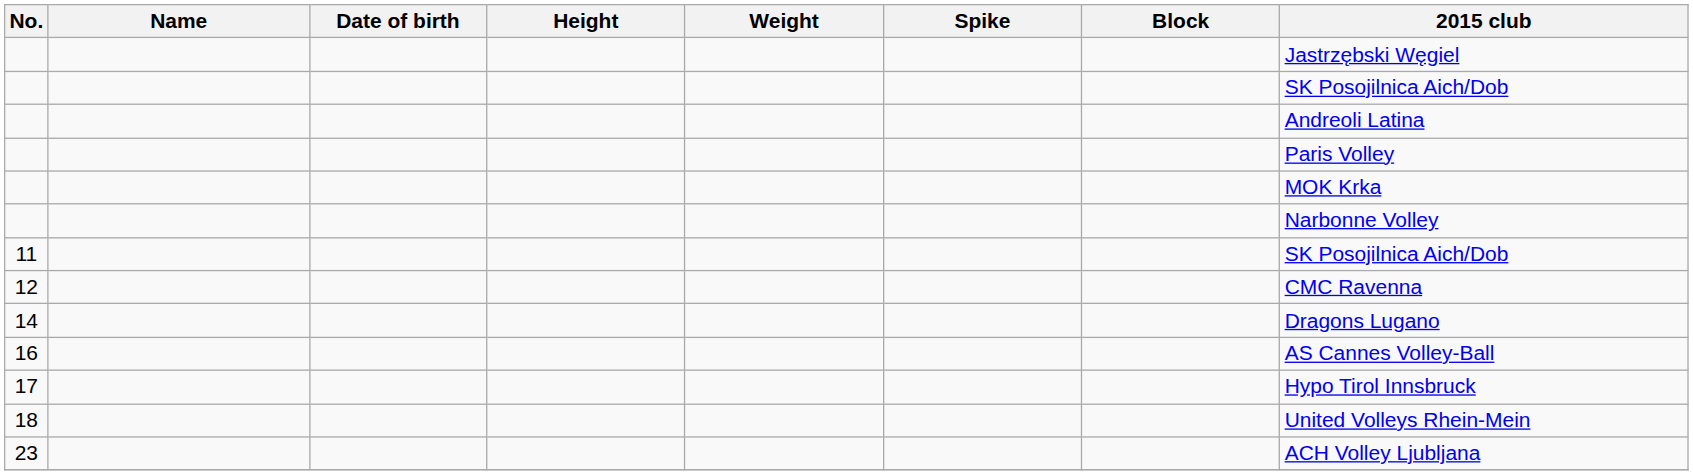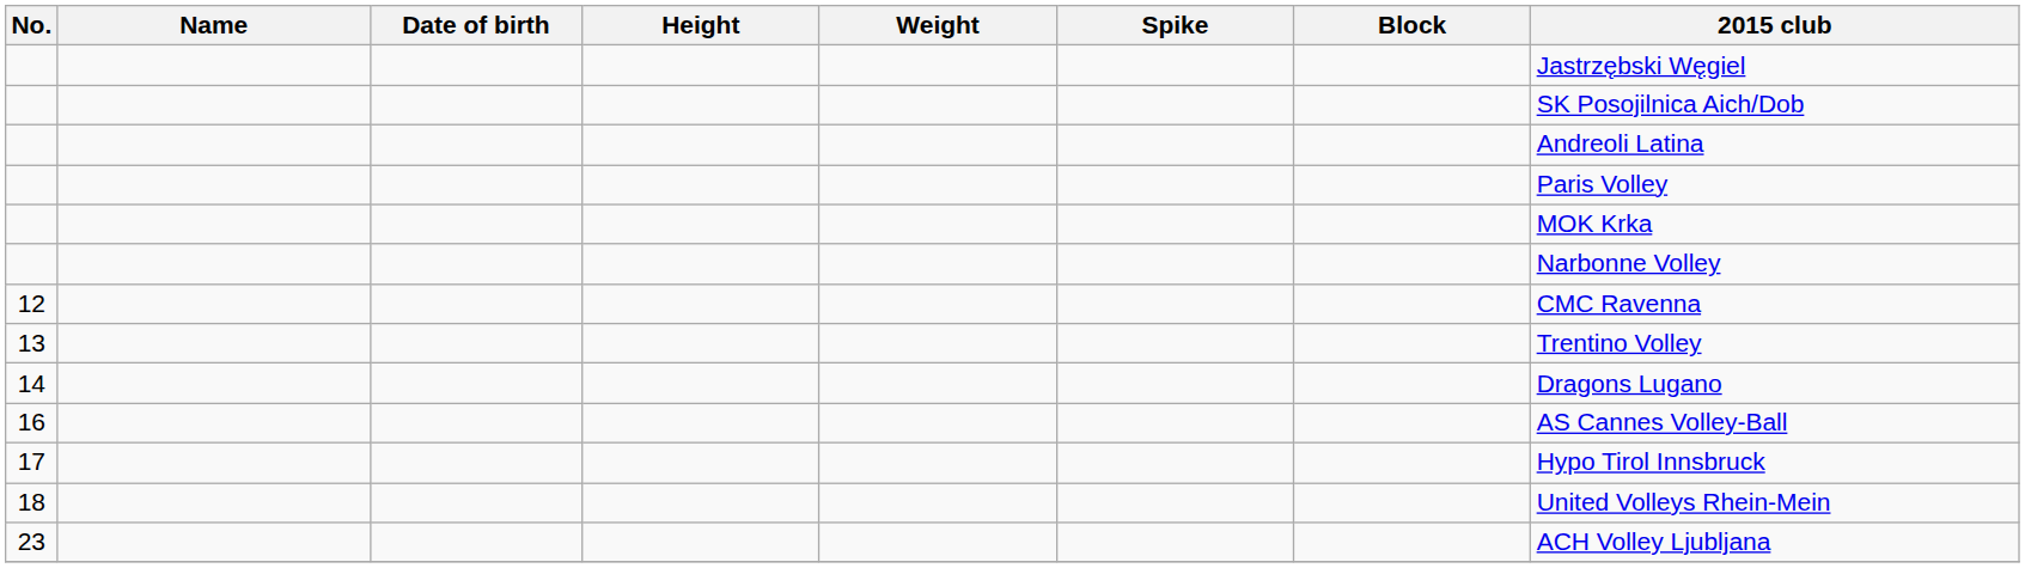 <table class="wikitable sortable" style="font-size:100%; text-align:center;">
 <tr>
 <th>No.</th>
 <th style="width:12em">Name</th>
 <th style="width:8em">Date of birth</th>
 <th style="width:9em">Height</th>
 <th style="width:9em">Weight</th>
 <th style="width:9em">Spike</th>
 <th style="width:9em">Block</th>
 <th style="width:19em">2015 club</th>
 </tr>
 <tr>
 <td></td>
 <td align=left></td>
 <td align=right></td>
 <td></td>
 <td></td>
 <td></td>
 <td></td>
 <td align=left> <a href='#'>Jastrzębski Węgiel</a></td>
 </tr>
 <tr>
 <td></td>
 <td align=left></td>
 <td align=right></td>
 <td></td>
 <td></td>
 <td></td>
 <td></td>
 <td align=left> <a href='#'>SK Posojilnica Aich/Dob</a></td>
 </tr>
 <tr>
 <td></td>
 <td align=left></td>
 <td align=right></td>
 <td></td>
 <td></td>
 <td></td>
 <td></td>
 <td align=left> <a href='#'>Andreoli Latina</a></td>
 </tr>
 <tr>
 <td></td>
 <td align=left></td>
 <td align=right></td>
 <td></td>
 <td></td>
 <td></td>
 <td></td>
 <td align=left> <a href='#'>Paris Volley</a></td>
 </tr>
 <tr>
 <td></td>
 <td align=left></td>
 <td align=right></td>
 <td></td>
 <td></td>
 <td></td>
 <td></td>
 <td align=left> <a href='#'>MOK Krka</a></td>
 </tr>
 <tr>
 <td></td>
 <td align=left></td>
 <td align=right></td>
 <td></td>
 <td></td>
 <td></td>
 <td></td>
 <td align=left> <a href='#'>Narbonne Volley</a></td>
 </tr>
 <tr>
-<td>11</td>
-<td align=left></td>
-<td align=right></td>
-<td></td>
-<td></td>
-<td></td>
-<td></td>
-<td align=left> <a href='#'>SK Posojilnica Aich/Dob</a></td>
-</tr>
-<tr>
 <td>12</td>
 <td align=left></td>
 <td align=right></td>
 <td></td>
 <td></td>
 <td></td>
 <td></td>
 <td align=left> <a href='#'>CMC Ravenna</a></td>
+</tr>
+<tr>
+<td>13</td>
+<td align=left></td>
+<td align=right></td>
+<td></td>
+<td></td>
+<td></td>
+<td></td>
+<td align=left> <a href='#'>Trentino Volley</a></td>
 </tr>
 <tr>
 <td>14</td>
 <td align=left></td>
 <td align=right></td>
 <td></td>
 <td></td>
 <td></td>
 <td></td>
 <td align=left> <a href='#'>Dragons Lugano</a></td>
 </tr>
 <tr>
 <td>16</td>
 <td align=left></td>
 <td align=right></td>
 <td></td>
 <td></td>
 <td></td>
 <td></td>
 <td align=left> <a href='#'>AS Cannes Volley-Ball</a></td>
 </tr>
 <tr>
 <td>17</td>
 <td align=left></td>
 <td align=right></td>
 <td></td>
 <td></td>
 <td></td>
 <td></td>
 <td align=left> <a href='#'>Hypo Tirol Innsbruck</a></td>
 </tr>
 <tr>
 <td>18</td>
 <td align=left></td>
 <td align=right></td>
 <td></td>
 <td></td>
 <td></td>
 <td></td>
 <td align=left> <a href='#'>United Volleys Rhein-Mein</a></td>
 </tr>
 <tr>
 <td>23</td>
 <td align=left></td>
 <td align=right></td>
 <td></td>
 <td></td>
 <td></td>
 <td></td>
 <td align=left> <a href='#'>ACH Volley Ljubljana</a></td>
 </tr>
 <tr>
 </tr>
 </table>
